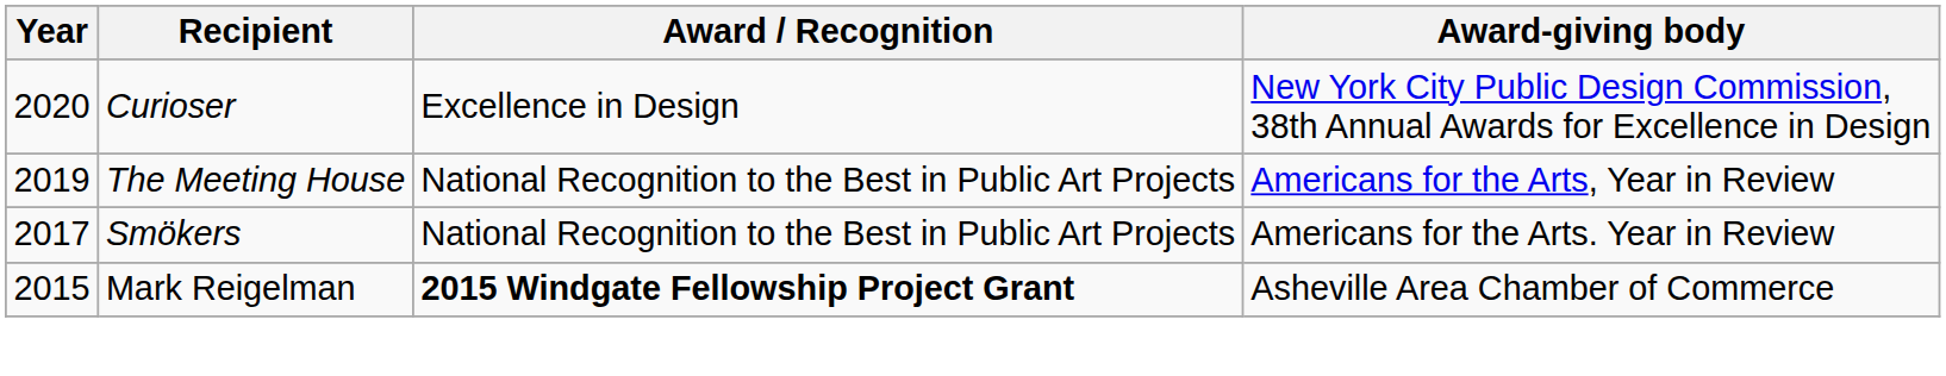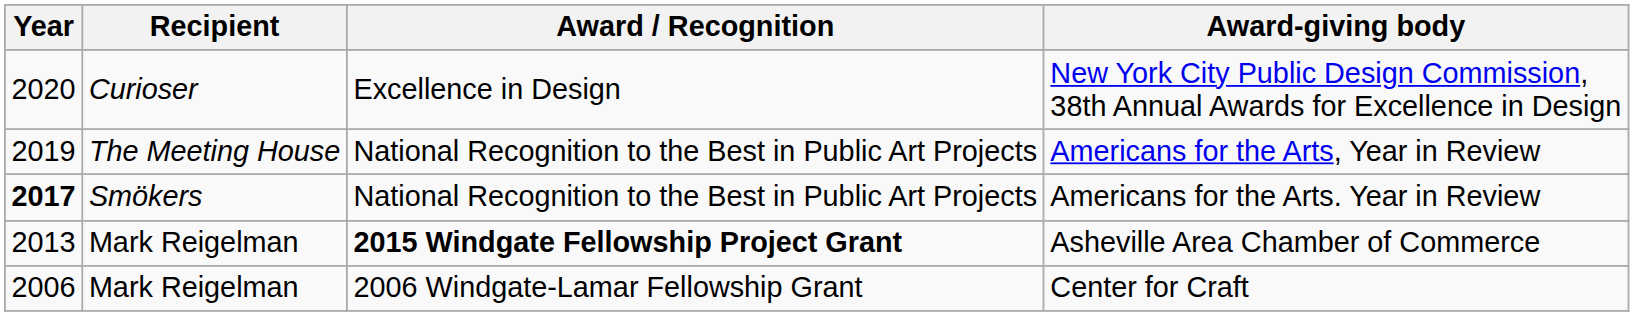 <table class="wikitable">
 <tr>
 <th>Year</th>
 <th>Recipient</th>
 <th>Award / Recognition</th>
 <th>Award-giving body</th>
 </tr>
 <tr>
 <td>2020</td>
 <td><em>Curioser</em></td>
 <td>Excellence in Design</td>
 <td><a href='#'>New York City Public Design Commission</a>,<br>38th Annual Awards for Excellence in Design</td>
 </tr>
 <tr>
 <td>2019</td>
 <td><em>The Meeting House</em></td>
 <td>National Recognition to the Best in Public Art Projects</td>
 <td><a href='#'>Americans for the Arts</a>, Year in Review</td>
 </tr>
 <tr>
-<td>2017</td>
+<td><strong>2017</strong></td>
 <td><em>Smökers</em></td>
 <td>National Recognition to the Best in Public Art Projects</td>
 <td>Americans for the Arts. Year in Review</td>
 </tr>
 <tr>
-<td>2015</td>
+<td>2013</td>
 <td>Mark Reigelman</td>
 <td><strong>2015 Windgate Fellowship Project Grant</strong></td>
 <td>Asheville Area Chamber of Commerce</td>
 </tr>
+<tr>
+<td>2006</td>
+<td>Mark Reigelman</td>
+<td>2006 Windgate-Lamar Fellowship Grant</td>
+<td>Center for Craft</td>
+</tr>
 </table>
